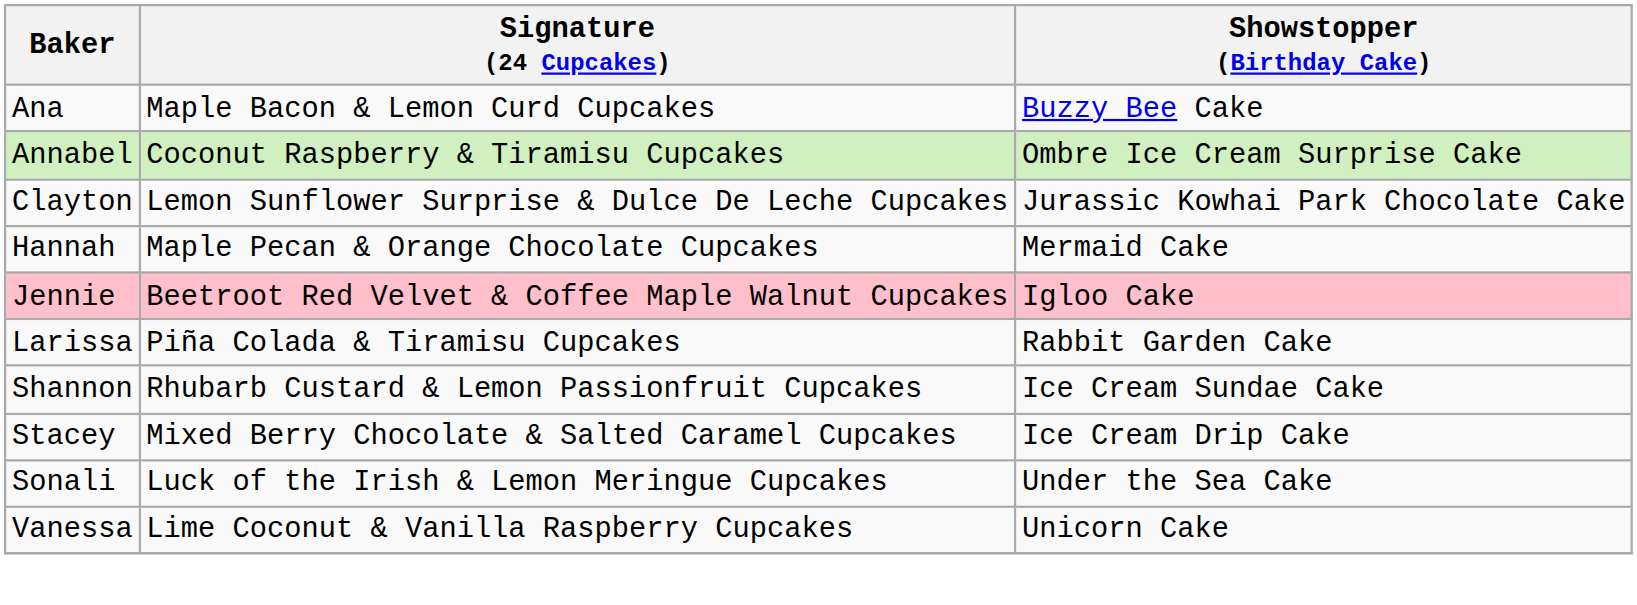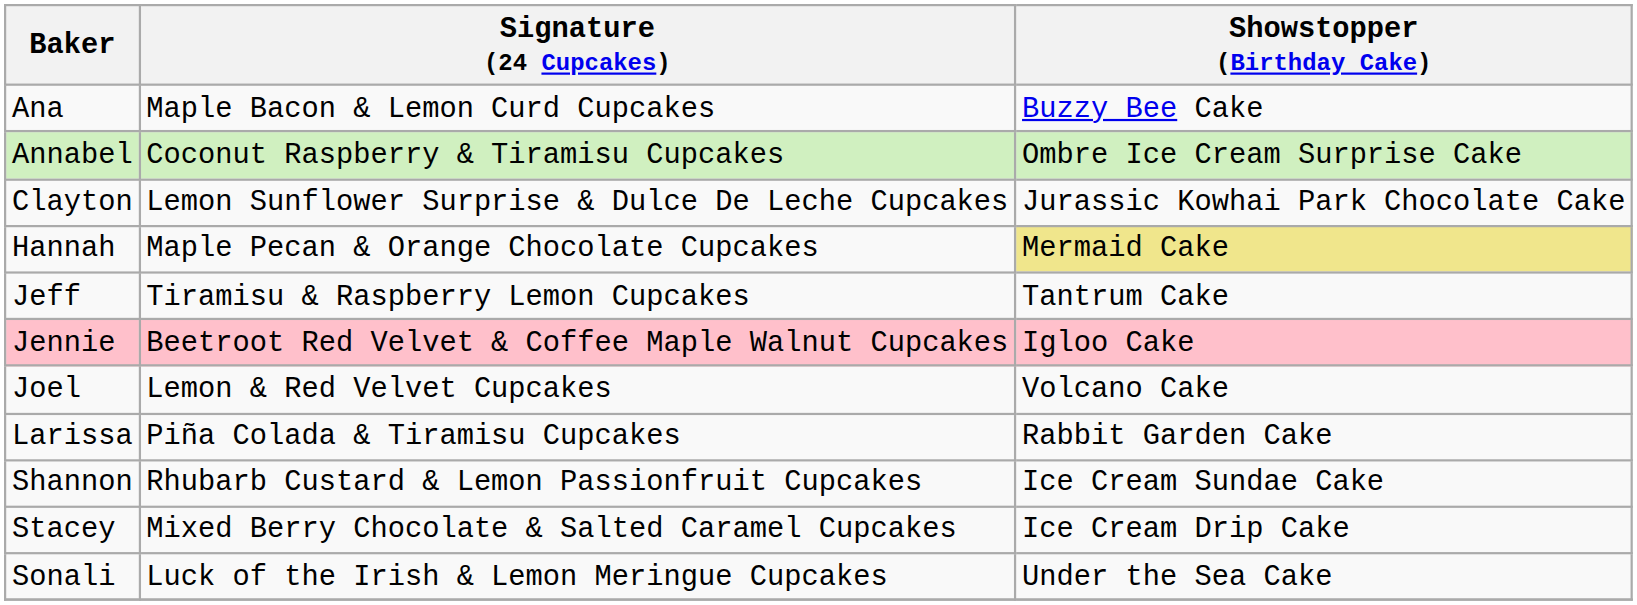 <table class="wikitable" style="text-align:center;">
 <tr>
 <th>Baker</th>
 <th>Signature<br><small>(24 <a href='#'>Cupcakes</a>)</small></th>
 <th>Showstopper<br><small>(<a href='#'>Birthday Cake</a>)</small></th>
 </tr>
 <tr>
 <td align="left">Ana</td>
 <td align="left">Maple Bacon & Lemon Curd Cupcakes</td>
 <td align="left"><a href='#'>Buzzy Bee</a> Cake</td>
 </tr>
 <tr style="background:#d0f0c0;">
 <td align="left">Annabel</td>
 <td align="left">Coconut Raspberry & Tiramisu Cupcakes</td>
 <td align="left">Ombre Ice Cream Surprise Cake</td>
 </tr>
 <tr>
 <td align="left">Clayton</td>
 <td align="left">Lemon Sunflower Surprise & Dulce De Leche Cupcakes</td>
 <td align="left">Jurassic Kowhai Park Chocolate Cake</td>
 </tr>
 <tr>
 <td align="left">Hannah</td>
 <td align="left">Maple Pecan & Orange Chocolate Cupcakes</td>
-<td align="left">Mermaid Cake</td>
+<td align="left" style="background: khaki;">Mermaid Cake</td>
+</tr>
+<tr>
+<td align="left">Jeff</td>
+<td align="left">Tiramisu & Raspberry Lemon Cupcakes</td>
+<td align="left">Tantrum Cake</td>
 </tr>
 <tr style="background:pink;">
 <td align="left">Jennie</td>
 <td align="left">Beetroot Red Velvet & Coffee Maple Walnut Cupcakes</td>
 <td align="left">Igloo Cake</td>
+</tr>
+<tr>
+<td align="left">Joel</td>
+<td align="left">Lemon & Red Velvet Cupcakes</td>
+<td align="left">Volcano Cake</td>
 </tr>
 <tr>
 <td align="left">Larissa</td>
 <td align="left">Piña Colada & Tiramisu Cupcakes</td>
 <td align="left">Rabbit Garden Cake</td>
 </tr>
 <tr>
 <td align="left">Shannon</td>
 <td align="left">Rhubarb Custard & Lemon Passionfruit Cupcakes</td>
 <td align="left">Ice Cream Sundae Cake</td>
 </tr>
 <tr>
 <td align="left">Stacey</td>
 <td align="left">Mixed Berry Chocolate & Salted Caramel Cupcakes</td>
 <td align="left">Ice Cream Drip Cake</td>
 </tr>
 <tr>
 <td align="left">Sonali</td>
 <td align="left">Luck of the Irish & Lemon Meringue Cupcakes</td>
 <td align="left">Under the Sea Cake</td>
 </tr>
 <tr>
-<td align="left">Vanessa</td>
-<td align="left">Lime Coconut & Vanilla Raspberry Cupcakes</td>
-<td align="left">Unicorn Cake</td>
-</tr>
-<tr>
 </tr>
 </table>
